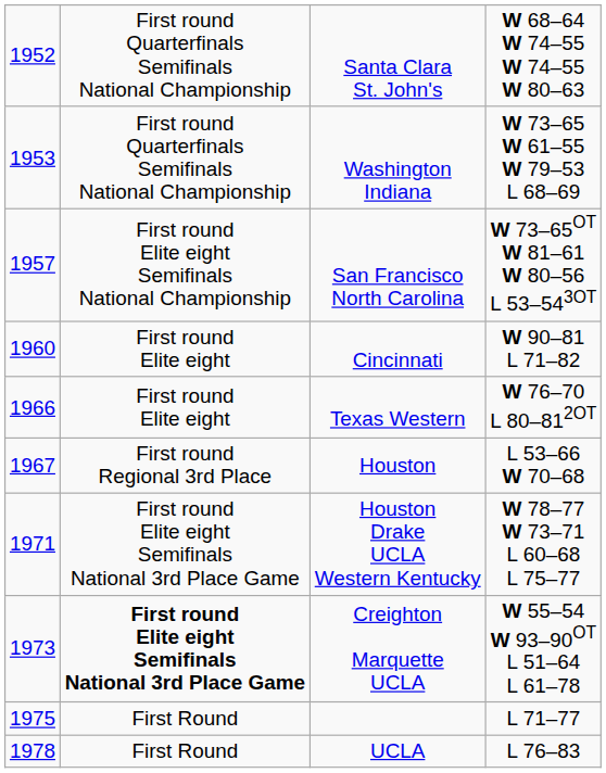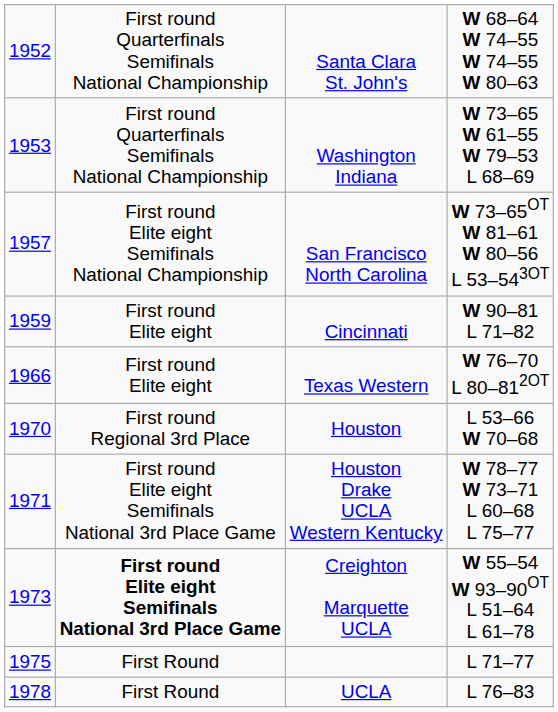 <table class="wikitable">
 <tr style="text-align:center;">
 <td><a href='#'>1952</a></td>
 <td>First round<br>Quarterfinals<br>Semifinals<br>National Championship</td>
 <td><br><br><a href='#'>Santa Clara</a><br><a href='#'>St. John's</a></td>
 <td><strong>W</strong> 68–64<br><strong>W</strong> 74–55<br><strong>W</strong> 74–55<br><strong>W</strong> 80–63</td>
 </tr>
 <tr style="text-align:center;">
 <td><a href='#'>1953</a></td>
 <td>First round<br>Quarterfinals<br>Semifinals<br>National Championship</td>
 <td><br><br><a href='#'>Washington</a><br><a href='#'>Indiana</a></td>
 <td><strong>W</strong> 73–65<br><strong>W</strong> 61–55<br><strong>W</strong> 79–53<br>L 68–69</td>
 </tr>
 <tr style="text-align:center;">
 <td><a href='#'>1957</a></td>
 <td>First round<br>Elite eight<br>Semifinals<br>National Championship</td>
 <td><br><br><a href='#'>San Francisco</a><br><a href='#'>North Carolina</a></td>
 <td><strong>W</strong> 73–65<sup>OT</sup><br><strong>W</strong> 81–61<br><strong>W</strong> 80–56<br>L 53–54<sup>3OT</sup></td>
 </tr>
 <tr style="text-align:center;">
-<td><a href='#'>1960</a></td>
+<td><a href='#'>1959</a></td>
 <td>First round<br>Elite eight</td>
 <td><br><a href='#'>Cincinnati</a></td>
 <td><strong>W</strong> 90–81<br>L 71–82</td>
 </tr>
 <tr style="text-align:center;">
 <td><a href='#'>1966</a></td>
 <td>First round<br>Elite eight</td>
 <td><br><a href='#'>Texas Western</a></td>
 <td><strong>W</strong> 76–70<br>L 80–81<sup>2OT</sup></td>
 </tr>
 <tr style="text-align:center;">
-<td><a href='#'>1967</a></td>
+<td><a href='#'>1970</a></td>
 <td>First round<br>Regional 3rd Place</td>
 <td><a href='#'>Houston</a><br></td>
 <td>L 53–66<br><strong>W</strong> 70–68</td>
 </tr>
 <tr style="text-align:center;">
 <td><a href='#'>1971</a></td>
 <td>First round<br>Elite eight<br>Semifinals<br>National 3rd Place Game</td>
 <td><a href='#'>Houston</a><br><a href='#'>Drake</a><br><a href='#'>UCLA</a><br><a href='#'>Western Kentucky</a></td>
 <td><strong>W</strong> 78–77<br><strong>W</strong> 73–71<br>L 60–68<br>L 75–77</td>
 </tr>
 <tr style="text-align:center;">
 <td><a href='#'>1973</a></td>
 <td><strong>First round<br>Elite eight<br>Semifinals<br>National 3rd Place Game</strong></td>
 <td><a href='#'>Creighton</a><br><br><a href='#'>Marquette</a><br><a href='#'>UCLA</a></td>
 <td><strong>W</strong> 55–54<br><strong>W</strong> 93–90<sup>OT</sup><br>L 51–64<br>L 61–78</td>
 </tr>
 <tr style="text-align:center;">
 <td><a href='#'>1975</a></td>
 <td>First Round</td>
 <td></td>
 <td>L 71–77</td>
 </tr>
 <tr style="text-align:center;">
 <td><a href='#'>1978</a></td>
 <td>First Round</td>
 <td><a href='#'>UCLA</a></td>
 <td>L 76–83</td>
 </tr>
 </table>
